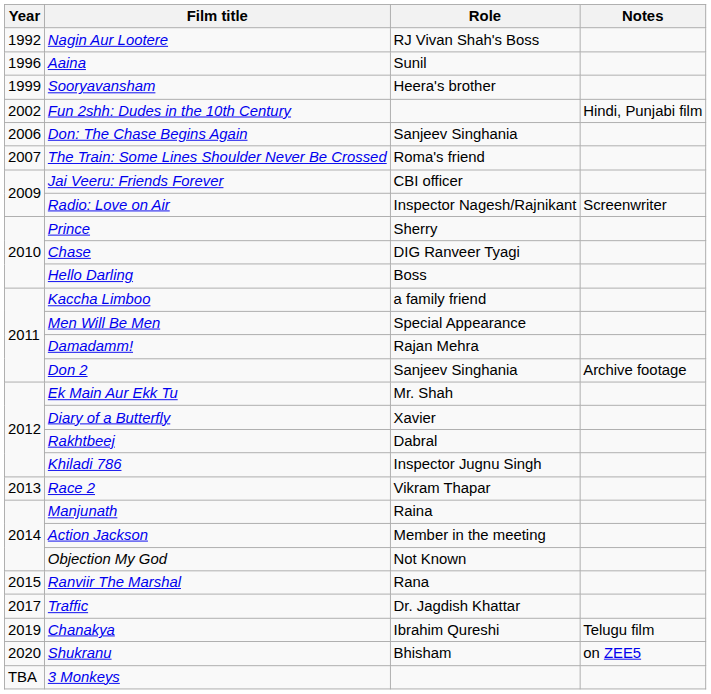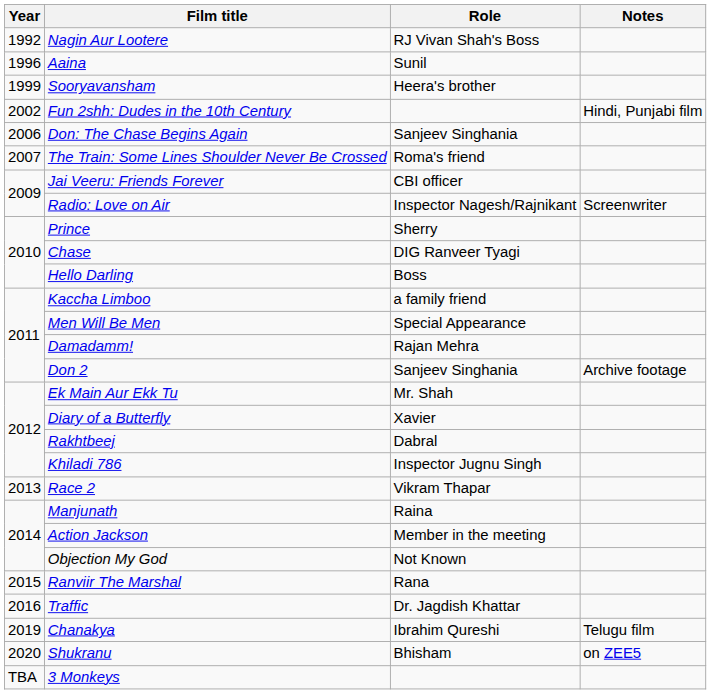 <table class="wikitable sortable plainrowheaders">
 <tr>
 <th>Year</th>
 <th>Film title</th>
 <th>Role</th>
 <th>Notes</th>
 </tr>
 <tr>
 <td>1992</td>
 <td><em><a href='#'>Nagin Aur Lootere</a></em></td>
 <td>RJ Vivan Shah's Boss</td>
 <td></td>
 </tr>
 <tr>
 <td>1996</td>
 <td><em><a href='#'>Aaina</a></em></td>
 <td>Sunil</td>
 <td></td>
 </tr>
 <tr>
 <td>1999</td>
 <td><em><a href='#'>Sooryavansham</a></em></td>
 <td>Heera's brother</td>
 <td></td>
 </tr>
 <tr>
 <td>2002</td>
 <td><em><a href='#'>Fun 2shh: Dudes in the 10th Century</a></em></td>
 <td></td>
 <td>Hindi, Punjabi film</td>
 </tr>
 <tr>
 <td>2006</td>
 <td><em><a href='#'>Don: The Chase Begins Again</a></em></td>
 <td>Sanjeev Singhania</td>
 <td></td>
 </tr>
 <tr>
 <td>2007</td>
 <td><em><a href='#'>The Train: Some Lines Shoulder Never Be Crossed</a></em></td>
 <td>Roma's friend</td>
 <td></td>
 </tr>
 <tr>
 <td rowspan="2">2009</td>
 <td><em><a href='#'>Jai Veeru: Friends Forever</a></em></td>
 <td>CBI officer</td>
 <td></td>
 </tr>
 <tr>
 <td><em><a href='#'>Radio: Love on Air</a></em></td>
 <td>Inspector Nagesh/Rajnikant</td>
 <td>Screenwriter</td>
 </tr>
 <tr>
 <td rowspan="3">2010</td>
 <td><em><a href='#'>Prince</a></em></td>
 <td>Sherry</td>
 <td></td>
 </tr>
 <tr>
 <td><em><a href='#'>Chase</a></em></td>
 <td>DIG Ranveer Tyagi</td>
 <td></td>
 </tr>
 <tr>
 <td><em><a href='#'>Hello Darling</a></em></td>
 <td>Boss</td>
 <td></td>
 </tr>
 <tr>
 <td rowspan="4">2011</td>
 <td><em><a href='#'>Kaccha Limboo</a></em></td>
 <td>a family friend</td>
 <td></td>
 </tr>
 <tr>
 <td><em><a href='#'>Men Will Be Men</a></em></td>
 <td>Special Appearance</td>
 <td></td>
 </tr>
 <tr>
 <td><em><a href='#'>Damadamm!</a></em></td>
 <td>Rajan Mehra</td>
 <td></td>
 </tr>
 <tr>
 <td><em><a href='#'>Don 2</a></em></td>
 <td>Sanjeev Singhania</td>
 <td>Archive footage</td>
 </tr>
 <tr>
 <td rowspan="4">2012</td>
 <td><em><a href='#'>Ek Main Aur Ekk Tu</a></em></td>
 <td>Mr. Shah</td>
 <td></td>
 </tr>
 <tr>
 <td><em><a href='#'>Diary of a Butterfly</a></em></td>
 <td>Xavier</td>
 <td></td>
 </tr>
 <tr>
 <td><em><a href='#'>Rakhtbeej</a></em></td>
 <td>Dabral</td>
 <td></td>
 </tr>
 <tr>
 <td><em><a href='#'>Khiladi 786</a></em></td>
 <td>Inspector Jugnu Singh</td>
 <td></td>
 </tr>
 <tr>
 <td>2013</td>
 <td><em><a href='#'>Race 2</a></em></td>
 <td>Vikram Thapar</td>
 <td></td>
 </tr>
 <tr>
 <td rowspan="3">2014</td>
 <td><em><a href='#'>Manjunath</a></em></td>
 <td>Raina</td>
 <td></td>
 </tr>
 <tr>
 <td><em><a href='#'>Action Jackson</a></em></td>
 <td>Member in the meeting</td>
 <td></td>
 </tr>
 <tr>
 <td><em>Objection My God</em></td>
 <td>Not Known</td>
 <td></td>
 </tr>
 <tr>
 <td>2015</td>
 <td><em><a href='#'>Ranviir The Marshal</a></em></td>
 <td>Rana</td>
 <td></td>
 </tr>
 <tr>
-<td>2017</td>
+<td>2016</td>
 <td><em><a href='#'>Traffic</a></em></td>
 <td>Dr. Jagdish Khattar</td>
 <td></td>
 </tr>
 <tr>
 <td>2019</td>
 <td><em><a href='#'>Chanakya</a></em></td>
 <td>Ibrahim Qureshi</td>
 <td>Telugu film</td>
 </tr>
 <tr>
 <td>2020</td>
 <td><em><a href='#'>Shukranu</a></em></td>
 <td>Bhisham</td>
 <td>on <a href='#'>ZEE5</a></td>
 </tr>
 <tr>
 <td>TBA</td>
 <td><em><a href='#'>3 Monkeys</a></em>  </td>
 <td></td>
 <td></td>
 </tr>
 </table>
